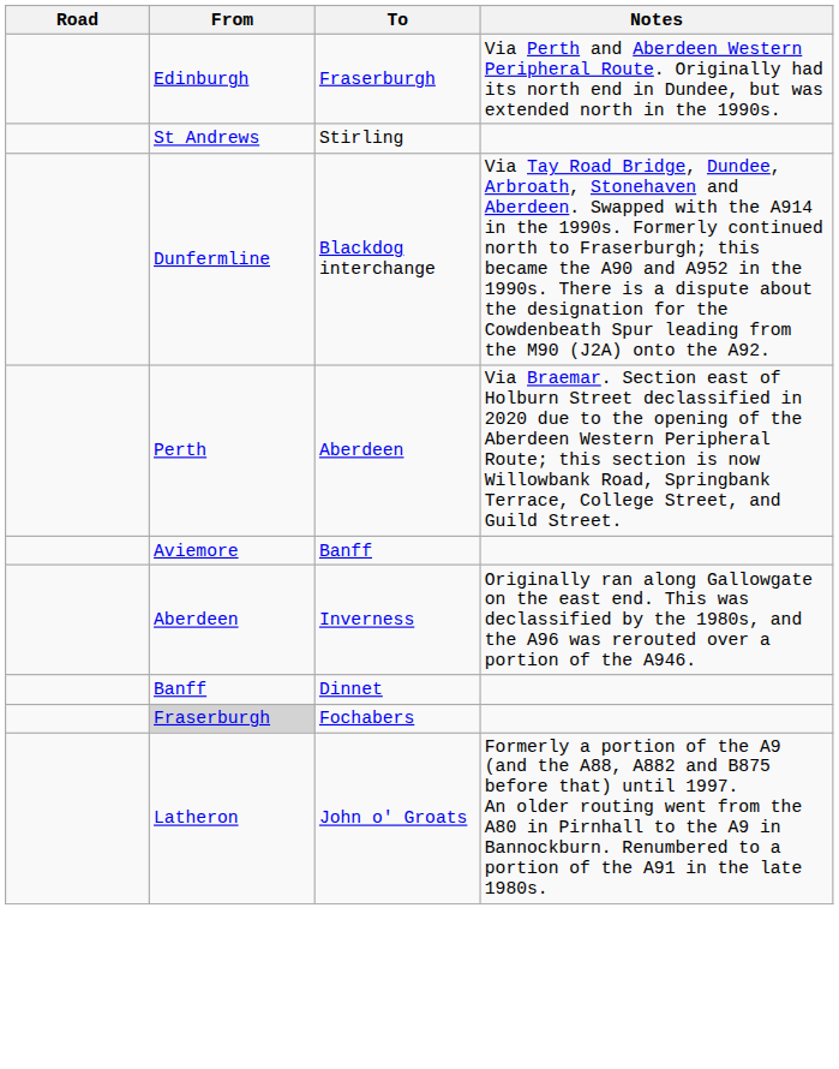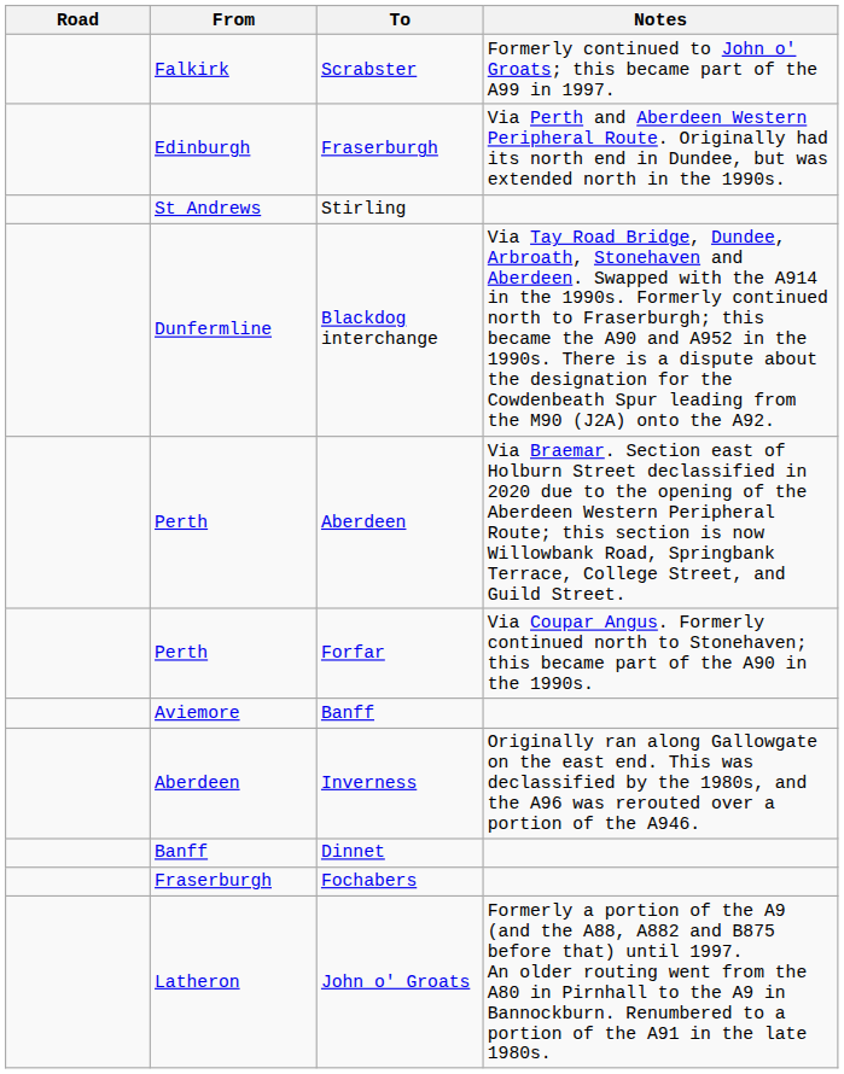 <table class="wikitable">
 <tr>
 <th width=100px>Road</th>
 <th width="20%">From</th>
 <th width="20%">To</th>
 <th>Notes</th>
+</tr>
+<tr>
+<td></td>
+<td><a href='#'>Falkirk</a></td>
+<td><a href='#'>Scrabster</a></td>
+<td>Formerly continued to <a href='#'>John o' Groats</a>; this became part of the A99 in 1997.</td>
 </tr>
 <tr>
 <td></td>
 <td><a href='#'>Edinburgh</a></td>
 <td><a href='#'>Fraserburgh</a></td>
 <td>Via <a href='#'>Perth</a> and <a href='#'>Aberdeen Western Peripheral Route</a>. Originally had its north end in Dundee, but was extended north in the 1990s.</td>
 </tr>
 <tr>
 <td></td>
 <td><a href='#'>St Andrews</a></td>
 <td>Stirling</td>
 <td></td>
 </tr>
 <tr>
 <td></td>
 <td><a href='#'>Dunfermline</a></td>
 <td><a href='#'>Blackdog</a> interchange</td>
 <td>Via <a href='#'>Tay Road Bridge</a>, <a href='#'>Dundee</a>, <a href='#'>Arbroath</a>, <a href='#'>Stonehaven</a> and <a href='#'>Aberdeen</a>. Swapped with the A914 in the 1990s. Formerly continued north to Fraserburgh; this became the A90 and A952 in the 1990s. There is a dispute about the designation for the Cowdenbeath Spur leading from the M90 (J2A) onto the A92.</td>
 </tr>
 <tr>
 <td></td>
 <td><a href='#'>Perth</a></td>
 <td><a href='#'>Aberdeen</a></td>
 <td>Via <a href='#'>Braemar</a>. Section east of Holburn Street declassified in 2020 due to the opening of the Aberdeen Western Peripheral Route; this section is now Willowbank Road, Springbank Terrace, College Street, and Guild Street.</td>
 </tr>
 <tr>
 <td></td>
+<td><a href='#'>Perth</a></td>
+<td><a href='#'>Forfar</a></td>
+<td>Via <a href='#'>Coupar Angus</a>. Formerly continued north to Stonehaven; this became part of the A90 in the 1990s.</td>
+</tr>
+<tr>
+<td></td>
 <td><a href='#'>Aviemore</a></td>
 <td><a href='#'>Banff</a></td>
 <td></td>
 </tr>
 <tr>
 <td></td>
 <td><a href='#'>Aberdeen</a></td>
 <td><a href='#'>Inverness</a></td>
 <td>Originally ran along Gallowgate on the east end. This was declassified by the 1980s, and the A96 was rerouted over a portion of the A946.</td>
 </tr>
 <tr>
 <td></td>
 <td><a href='#'>Banff</a></td>
 <td><a href='#'>Dinnet</a></td>
 <td></td>
 </tr>
 <tr>
 <td></td>
-<td style="background: lightgrey;"><a href='#'>Fraserburgh</a></td>
+<td><a href='#'>Fraserburgh</a></td>
 <td><a href='#'>Fochabers</a></td>
 <td></td>
 </tr>
 <tr>
 <td></td>
 <td><a href='#'>Latheron</a></td>
 <td><a href='#'>John o' Groats</a></td>
 <td>Formerly a portion of the A9 (and the A88, A882 and B875 before that) until 1997.<br>An older routing went from the A80 in Pirnhall to the A9 in Bannockburn. Renumbered to a portion of the A91 in the late 1980s.</td>
 </tr>
 </table>
